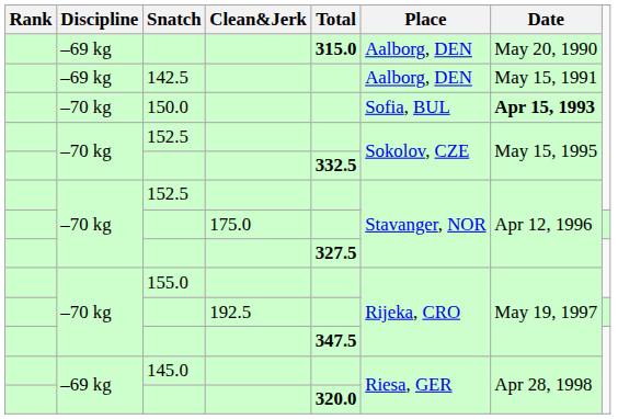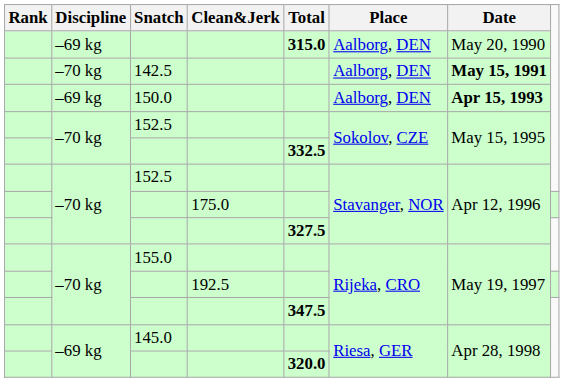 <table class="wikitable">
 <tr>
 <th>Rank</th>
 <th>Discipline</th>
 <th>Snatch</th>
 <th>Clean&Jerk</th>
 <th>Total</th>
 <th>Place</th>
 <th>Date</th>
 </tr>
 <tr bgcolor=#CCFFCC>
 <td><strong></strong></td>
 <td>–69 kg</td>
 <td></td>
 <td></td>
 <td><strong>315.0</strong></td>
 <td><a href='#'>Aalborg</a>, <a href='#'>DEN</a></td>
 <td>May 20, 1990</td>
 </tr>
 <tr bgcolor=#CCFFCC>
 <td></td>
-<td>–69 kg</td>
+<td>–70 kg</td>
 <td>142.5</td>
 <td></td>
 <td></td>
 <td><a href='#'>Aalborg</a>, <a href='#'>DEN</a></td>
-<td>May 15, 1991</td>
+<td><strong>May 15, 1991</strong></td>
 </tr>
 <tr bgcolor=#CCFFCC>
 <td></td>
-<td>–70 kg</td>
+<td>–69 kg</td>
 <td>150.0</td>
 <td></td>
 <td></td>
-<td><a href='#'>Sofia</a>, <a href='#'>BUL</a></td>
+<td><a href='#'>Aalborg</a>, <a href='#'>DEN</a></td>
 <td><strong>Apr 15, 1993</strong></td>
 </tr>
 <tr bgcolor=#CCFFCC>
 <td></td>
 <td rowspan=2>–70 kg</td>
 <td>152.5</td>
 <td></td>
 <td></td>
 <td rowspan=2><a href='#'>Sokolov</a>, <a href='#'>CZE</a></td>
 <td rowspan=2>May 15, 1995</td>
 </tr>
 <tr bgcolor=#CCFFCC>
 <td><strong></strong></td>
 <td></td>
 <td></td>
 <td><strong>332.5</strong></td>
 </tr>
 <tr bgcolor=#CCFFCC>
 <td></td>
 <td rowspan=3>–70 kg</td>
 <td>152.5</td>
 <td></td>
 <td></td>
 <td rowspan=3><a href='#'>Stavanger</a>, <a href='#'>NOR</a></td>
 <td rowspan=3>Apr 12, 1996</td>
 </tr>
 <tr bgcolor=#CCFFCC>
 <td></td>
 <td></td>
 <td>175.0</td>
 <td></td>
 <td></td>
 </tr>
 <tr bgcolor=#CCFFCC>
 <td><strong></strong></td>
 <td></td>
 <td></td>
 <td><strong>327.5</strong></td>
 </tr>
 <tr bgcolor=#CCFFCC>
 <td></td>
 <td rowspan=3>–70 kg</td>
 <td>155.0</td>
 <td></td>
 <td></td>
 <td rowspan=3><a href='#'>Rijeka</a>, <a href='#'>CRO</a></td>
 <td rowspan=3>May 19, 1997</td>
 </tr>
 <tr bgcolor=#CCFFCC>
 <td></td>
 <td></td>
 <td>192.5</td>
 <td></td>
 <td></td>
 </tr>
 <tr bgcolor=#CCFFCC>
 <td><strong></strong></td>
 <td></td>
 <td></td>
 <td><strong>347.5</strong></td>
 </tr>
 <tr bgcolor=#CCFFCC>
 <td></td>
 <td rowspan=2>–69 kg</td>
 <td>145.0</td>
 <td></td>
 <td></td>
 <td rowspan=2><a href='#'>Riesa</a>, <a href='#'>GER</a></td>
 <td rowspan=2>Apr 28, 1998</td>
 </tr>
 <tr bgcolor=#CCFFCC>
 <td><strong></strong></td>
 <td></td>
 <td></td>
 <td><strong>320.0</strong></td>
 </tr>
 </table>
